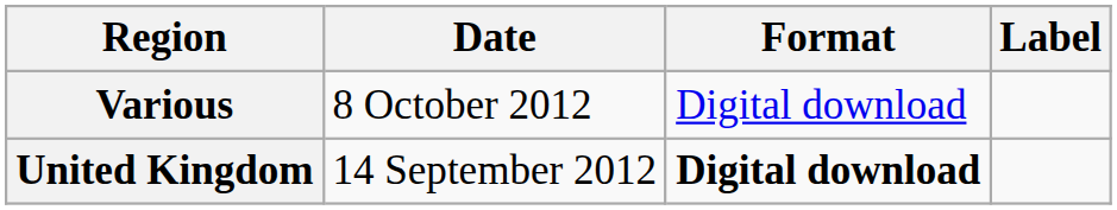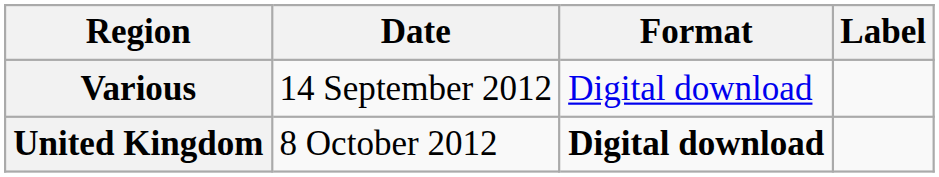 <table class="wikitable plainrowheaders">
 <tr>
 <th>Region</th>
 <th>Date</th>
 <th>Format</th>
 <th>Label</th>
 </tr>
 <tr>
 <th scope="row">Various</th>
-<td>8 October 2012</td>
+<td>14 September 2012</td>
 <td><a href='#'>Digital download</a></td>
 <td></td>
 </tr>
 <tr>
 <th scope="row">United Kingdom</th>
-<td>14 September 2012</td>
+<td>8 October 2012</td>
 <td><strong>Digital download</strong></td>
 <td></td>
 </tr>
 </table>
